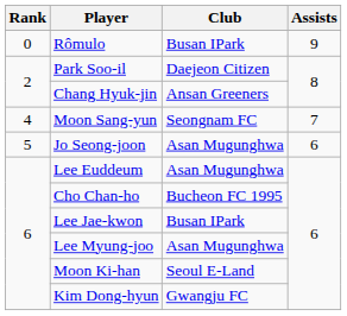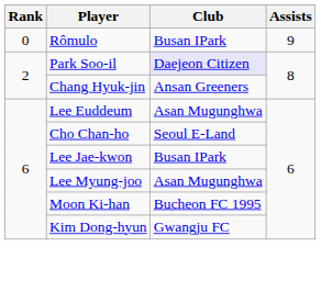 <table class=wikitable>
 <tr>
 <th>Rank</th>
 <th>Player</th>
 <th>Club</th>
 <th>Assists</th>
 </tr>
 <tr>
 <td align=center>0</td>
 <td> <a href='#'>Rômulo</a></td>
 <td><a href='#'>Busan IPark</a></td>
 <td align=center>9</td>
 </tr>
 <tr>
 <td align=center rowspan=2>2</td>
 <td> <a href='#'>Park Soo-il</a></td>
-<td><a href='#'>Daejeon Citizen</a></td>
+<td style="background: lavender;"><a href='#'>Daejeon Citizen</a></td>
 <td align=center rowspan=2>8</td>
 </tr>
 <tr>
 <td> <a href='#'>Chang Hyuk-jin</a></td>
 <td><a href='#'>Ansan Greeners</a></td>
-</tr>
-<tr>
-<td align=center>4</td>
-<td> <a href='#'>Moon Sang-yun</a></td>
-<td><a href='#'>Seongnam FC</a></td>
-<td align=center>7</td>
-</tr>
-<tr>
-<td align=center>5</td>
-<td> <a href='#'>Jo Seong-joon</a></td>
-<td><a href='#'>Asan Mugunghwa</a></td>
-<td align=center>6</td>
 </tr>
 <tr>
 <td align=center rowspan=6>6</td>
 <td> <a href='#'>Lee Euddeum</a></td>
 <td><a href='#'>Asan Mugunghwa</a></td>
 <td align=center rowspan=6>6</td>
 </tr>
 <tr>
 <td> <a href='#'>Cho Chan-ho</a></td>
-<td><a href='#'>Bucheon FC 1995</a></td>
+<td><a href='#'>Seoul E-Land</a></td>
 </tr>
 <tr>
 <td> <a href='#'>Lee Jae-kwon</a></td>
 <td><a href='#'>Busan IPark</a></td>
 </tr>
 <tr>
 <td> <a href='#'>Lee Myung-joo</a></td>
 <td><a href='#'>Asan Mugunghwa</a></td>
 </tr>
 <tr>
 <td> <a href='#'>Moon Ki-han</a></td>
-<td><a href='#'>Seoul E-Land</a></td>
+<td><a href='#'>Bucheon FC 1995</a></td>
 </tr>
 <tr>
 <td> <a href='#'>Kim Dong-hyun</a></td>
 <td><a href='#'>Gwangju FC</a></td>
 </tr>
 </table>
